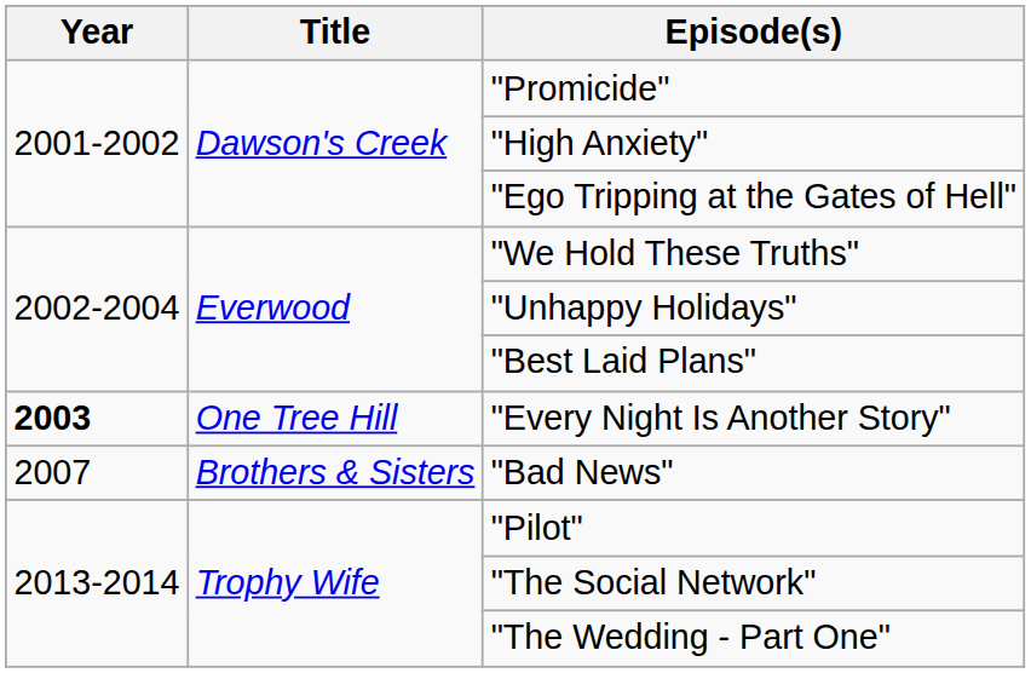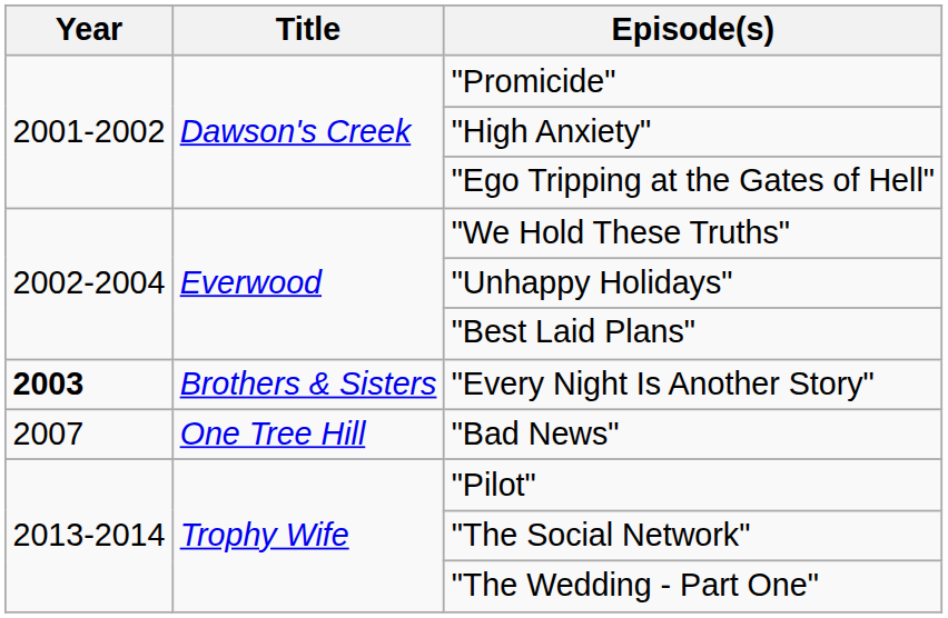 <table class="wikitable">
 <tr>
 <th>Year</th>
 <th>Title</th>
 <th>Episode(s)</th>
 </tr>
 <tr>
 <td rowspan=3>2001-2002</td>
 <td rowspan=3><em><a href='#'>Dawson's Creek</a></em></td>
 <td>"Promicide"</td>
 </tr>
 <tr>
 <td>"High Anxiety"</td>
 </tr>
 <tr>
 <td>"Ego Tripping at the Gates of Hell"</td>
 </tr>
 <tr>
 <td rowspan=3>2002-2004</td>
 <td rowspan=3><em><a href='#'>Everwood</a></em></td>
 <td>"We Hold These Truths"</td>
 </tr>
 <tr>
 <td>"Unhappy Holidays"</td>
 </tr>
 <tr>
 <td>"Best Laid Plans"</td>
 </tr>
 <tr>
 <td><strong>2003</strong></td>
-<td><em><a href='#'>One Tree Hill</a></em></td>
+<td><em><a href='#'>Brothers & Sisters</a></em></td>
 <td>"Every Night Is Another Story"</td>
 </tr>
 <tr>
 <td>2007</td>
-<td><em><a href='#'>Brothers & Sisters</a></em></td>
+<td><em><a href='#'>One Tree Hill</a></em></td>
 <td>"Bad News"</td>
 </tr>
 <tr>
 <td rowspan=3>2013-2014</td>
 <td rowspan=3><em><a href='#'>Trophy Wife</a></em></td>
 <td>"Pilot"</td>
 </tr>
 <tr>
 <td>"The Social Network"</td>
 </tr>
 <tr>
 <td>"The Wedding - Part One"</td>
 </tr>
 </table>
